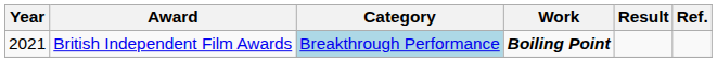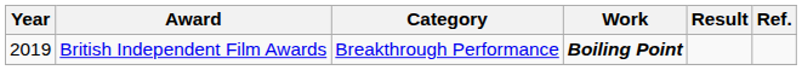 <table class="wikitable plainrowheaders">
 <tr>
 <th>Year</th>
 <th>Award</th>
 <th>Category</th>
 <th>Work</th>
 <th>Result</th>
 <th>Ref.</th>
 </tr>
 <tr>
-<td>2021</td>
+<td>2019</td>
 <td><a href='#'>British Independent Film Awards</a></td>
-<td style="background: lightblue;"><a href='#'>Breakthrough Performance</a></td>
+<td><a href='#'>Breakthrough Performance</a></td>
 <td><strong><em>Boiling Point</em></strong></td>
 <td></td>
 <td></td>
 </tr>
 <tr>
 </tr>
 </table>
